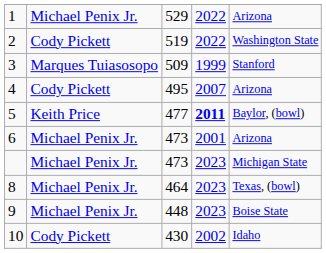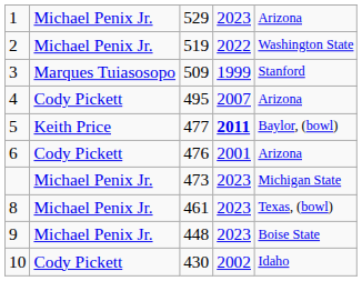 <table class="wikitable">
 <tr>
 </tr>
 <tr>
 <td>1</td>
 <td><a href='#'>Michael Penix Jr.</a></td>
 <td>529</td>
-<td><a href='#'>2022</a></td>
+<td><a href='#'>2023</a></td>
 <td style="font-size:80%;"><a href='#'>Arizona</a></td>
 </tr>
 <tr>
 <td>2</td>
-<td><a href='#'>Cody Pickett</a></td>
+<td><a href='#'>Michael Penix Jr.</a></td>
 <td>519</td>
 <td><a href='#'>2022</a></td>
 <td style="font-size:80%;"><a href='#'>Washington State</a></td>
 </tr>
 <tr>
 <td>3</td>
 <td><a href='#'>Marques Tuiasosopo</a></td>
 <td>509</td>
 <td><a href='#'>1999</a></td>
 <td style="font-size:80%;"><a href='#'>Stanford</a></td>
 </tr>
 <tr>
 <td>4</td>
 <td><a href='#'>Cody Pickett</a></td>
 <td>495</td>
 <td><a href='#'>2007</a></td>
 <td style="font-size:80%;"><a href='#'>Arizona</a></td>
 </tr>
 <tr>
 <td>5</td>
 <td><a href='#'>Keith Price</a></td>
 <td>477</td>
 <td><strong><a href='#'>2011</a></strong></td>
 <td style="font-size:80%;"><a href='#'>Baylor</a>, (<a href='#'>bowl</a>)</td>
 </tr>
 <tr>
 <td>6</td>
-<td><a href='#'>Michael Penix Jr.</a></td>
-<td>473</td>
+<td><a href='#'>Cody Pickett</a></td>
+<td>476</td>
 <td><a href='#'>2001</a></td>
 <td style="font-size:80%;"><a href='#'>Arizona</a></td>
 </tr>
 <tr>
 <td></td>
 <td><a href='#'>Michael Penix Jr.</a></td>
 <td>473</td>
 <td><a href='#'>2023</a></td>
 <td style="font-size:80%;"><a href='#'>Michigan State</a></td>
 </tr>
 <tr>
 <td>8</td>
 <td><a href='#'>Michael Penix Jr.</a></td>
-<td>464</td>
+<td>461</td>
 <td><a href='#'>2023</a></td>
 <td style="font-size:80%;"><a href='#'>Texas</a>, (<a href='#'>bowl</a>)</td>
 </tr>
 <tr>
 <td>9</td>
 <td><a href='#'>Michael Penix Jr.</a></td>
 <td>448</td>
 <td><a href='#'>2023</a></td>
 <td style="font-size:80%;"><a href='#'>Boise State</a></td>
 </tr>
 <tr>
 <td>10</td>
 <td><a href='#'>Cody Pickett</a></td>
 <td>430</td>
 <td><a href='#'>2002</a></td>
 <td style="font-size:80%;"><a href='#'>Idaho</a></td>
 </tr>
 </table>
